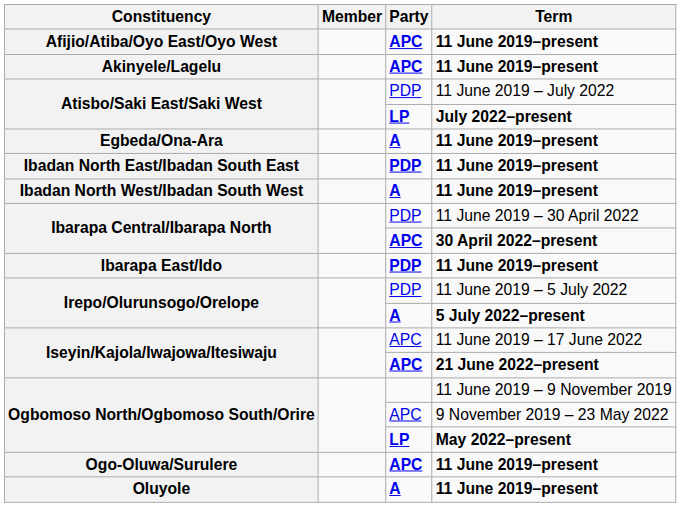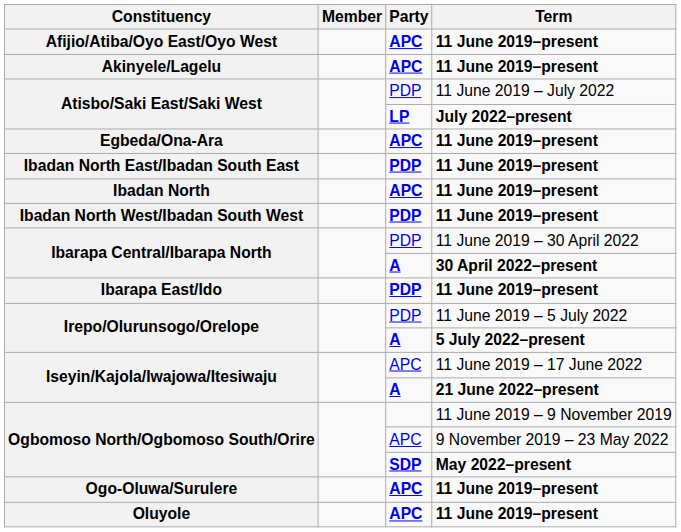 <table class="wikitable">
 <tr valign=bottom>
 <th>Constituency</th>
 <th>Member</th>
 <th>Party</th>
 <th>Term</th>
 </tr>
 <tr>
 <th>Afijio/Atiba/Oyo East/Oyo West</th>
 <td><strong></strong></td>
 <td><strong><a href='#'>APC</a></strong></td>
 <td><strong>11 June 2019–present</strong></td>
 </tr>
 <tr>
 <th>Akinyele/Lagelu</th>
 <td><strong></strong></td>
 <td><strong><a href='#'>APC</a></strong></td>
 <td><strong>11 June 2019–present</strong></td>
 </tr>
 <tr>
 <th rowspan=2>Atisbo/Saki East/Saki West</th>
 <td rowspan=2><strong></strong></td>
 <td><a href='#'>PDP</a></td>
 <td>11 June 2019 – July 2022</td>
 </tr>
 <tr>
 <td><strong><a href='#'>LP</a></strong></td>
 <td><strong>July 2022–present</strong></td>
 </tr>
 <tr>
 <th>Egbeda/Ona-Ara</th>
 <td><strong></strong></td>
-<td><strong><a href='#'>A</a></strong></td>
+<td><strong><a href='#'>APC</a></strong></td>
 <td><strong>11 June 2019–present</strong></td>
 </tr>
 <tr>
 <th>Ibadan North East/Ibadan South East</th>
 <td><strong></strong></td>
 <td><strong><a href='#'>PDP</a></strong></td>
 <td><strong>11 June 2019–present</strong></td>
 </tr>
 <tr>
+<th>Ibadan North</th>
+<td><strong></strong></td>
+<td><strong><a href='#'>APC</a></strong></td>
+<td><strong>11 June 2019–present</strong></td>
+</tr>
+<tr>
 <th>Ibadan North West/Ibadan South West</th>
 <td><strong></strong></td>
-<td><strong><a href='#'>A</a></strong></td>
+<td><strong><a href='#'>PDP</a></strong></td>
 <td><strong>11 June 2019–present</strong></td>
 </tr>
 <tr>
 <th rowspan=2>Ibarapa Central/Ibarapa North</th>
 <td rowspan=2><strong></strong></td>
 <td><a href='#'>PDP</a></td>
 <td>11 June 2019 – 30 April 2022</td>
 </tr>
 <tr>
-<td><strong><a href='#'>APC</a></strong></td>
+<td><strong><a href='#'>A</a></strong></td>
 <td><strong>30 April 2022–present</strong></td>
 </tr>
 <tr>
 <th>Ibarapa East/Ido</th>
 <td><strong></strong></td>
 <td><strong><a href='#'>PDP</a></strong></td>
 <td><strong>11 June 2019–present</strong></td>
 </tr>
 <tr>
 <th rowspan=2>Irepo/Olurunsogo/Orelope</th>
 <td rowspan=2><strong></strong></td>
 <td><a href='#'>PDP</a></td>
 <td>11 June 2019 – 5 July 2022</td>
 </tr>
 <tr>
 <td><strong><a href='#'>A</a></strong></td>
 <td><strong>5 July 2022–present</strong></td>
 </tr>
 <tr>
 <th rowspan=2>Iseyin/Kajola/Iwajowa/Itesiwaju</th>
 <td rowspan=2><strong></strong></td>
 <td><a href='#'>APC</a></td>
 <td>11 June 2019 – 17 June 2022</td>
 </tr>
 <tr>
-<td><strong><a href='#'>APC</a></strong></td>
+<td><strong><a href='#'>A</a></strong></td>
 <td><strong>21 June 2022–present</strong></td>
 </tr>
 <tr>
 <th rowspan=3>Ogbomoso North/Ogbomoso South/Orire</th>
 <td rowspan=3><strong></strong></td>
 <td></td>
 <td>11 June 2019 – 9 November 2019</td>
 </tr>
 <tr>
 <td><a href='#'>APC</a></td>
 <td>9 November 2019 – 23 May 2022</td>
 </tr>
 <tr>
-<td><strong><a href='#'>LP</a></strong></td>
+<td><strong><a href='#'>SDP</a></strong></td>
 <td><strong>May 2022–present</strong></td>
 </tr>
 <tr>
 <th>Ogo-Oluwa/Surulere</th>
 <td><strong></strong></td>
 <td><strong><a href='#'>APC</a></strong></td>
 <td><strong>11 June 2019–present</strong></td>
 </tr>
 <tr>
 <th>Oluyole</th>
 <td><strong></strong></td>
-<td><strong><a href='#'>A</a></strong></td>
+<td><strong><a href='#'>APC</a></strong></td>
 <td><strong>11 June 2019–present</strong></td>
 </tr>
 </table>
